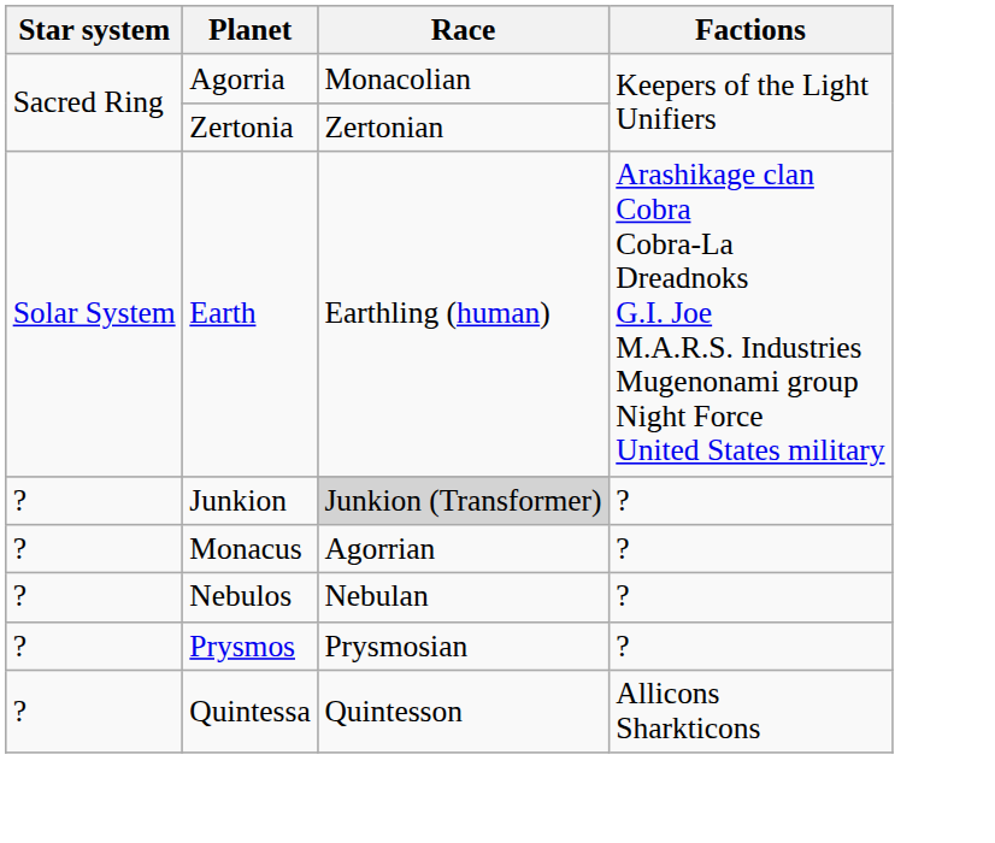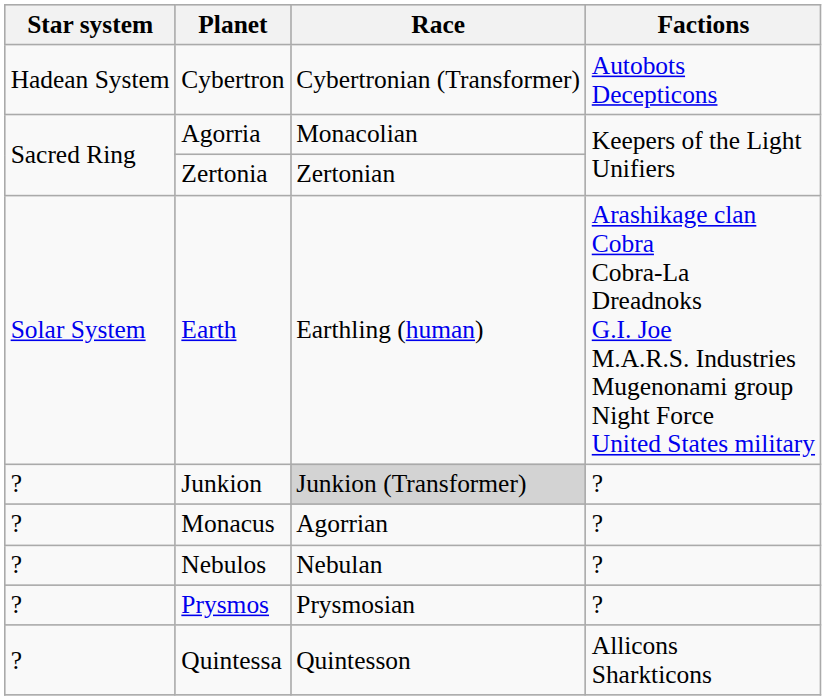 <table class="wikitable">
 <tr>
 <th>Star system</th>
 <th>Planet</th>
 <th>Race</th>
 <th>Factions</th>
+</tr>
+<tr>
+<td>Hadean System</td>
+<td>Cybertron</td>
+<td>Cybertronian (Transformer)</td>
+<td><a href='#'>Autobots</a><br><a href='#'>Decepticons</a></td>
 </tr>
 <tr>
 <td rowspan="2">Sacred Ring</td>
 <td>Agorria</td>
 <td>Monacolian</td>
 <td rowspan="2">Keepers of the Light<br>Unifiers</td>
 </tr>
 <tr>
 <td>Zertonia</td>
 <td>Zertonian</td>
 </tr>
 <tr>
 <td><a href='#'>Solar System</a></td>
 <td><a href='#'>Earth</a></td>
 <td>Earthling (<a href='#'>human</a>)</td>
 <td><a href='#'>Arashikage clan</a><br><a href='#'>Cobra</a><br>Cobra-La<br>Dreadnoks<br><a href='#'>G.I. Joe</a><br>M.A.R.S. Industries<br>Mugenonami group<br>Night Force<br><a href='#'>United States military</a></td>
 </tr>
 <tr>
 <td>?</td>
 <td>Junkion</td>
 <td style="background: lightgrey;">Junkion (Transformer)</td>
 <td>?</td>
 </tr>
 <tr>
 <td>?</td>
 <td>Monacus</td>
 <td>Agorrian</td>
 <td>?</td>
 </tr>
 <tr>
 <td>?</td>
 <td>Nebulos</td>
 <td>Nebulan</td>
 <td>?</td>
 </tr>
 <tr>
 <td>?</td>
 <td><a href='#'>Prysmos</a></td>
 <td>Prysmosian</td>
 <td>?</td>
 </tr>
 <tr>
 <td>?</td>
 <td>Quintessa</td>
 <td>Quintesson</td>
 <td>Allicons<br>Sharkticons</td>
 </tr>
 </table>
